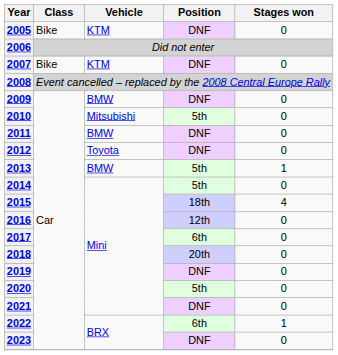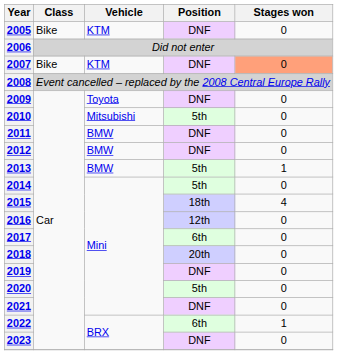 <table class="wikitable">
 <tr>
 <th>Year</th>
 <th>Class</th>
 <th>Vehicle</th>
 <th>Position</th>
 <th>Stages won</th>
 </tr>
 <tr>
 <th><a href='#'>2005</a></th>
 <td>Bike</td>
 <td> <a href='#'>KTM</a></td>
 <td align="center" style="background:#EFCFFF;">DNF</td>
 <td align="center">0</td>
 </tr>
 <tr>
 <th><a href='#'>2006</a></th>
 <td colspan=4 align=center style="background:lightgrey;"><em>Did not enter</em></td>
 </tr>
 <tr>
 <th><a href='#'>2007</a></th>
 <td>Bike</td>
 <td> <a href='#'>KTM</a></td>
 <td align="center" style="background:#EFCFFF;">DNF</td>
-<td align="center">0</td>
+<td align="center" style="background: lightsalmon;">0</td>
 </tr>
 <tr>
 <th><a href='#'>2008</a></th>
 <td colspan=4 align=center style="background:lightgrey;"><em>Event cancelled – replaced by the <a href='#'>2008 Central Europe Rally</a></em></td>
 </tr>
 <tr>
 <th><a href='#'>2009</a></th>
 <td rowspan=15>Car</td>
-<td> <a href='#'>BMW</a></td>
+<td> <a href='#'>Toyota</a></td>
 <td align="center" style="background:#EFCFFF;">DNF</td>
 <td align="center">0</td>
 </tr>
 <tr>
 <th><a href='#'>2010</a></th>
 <td> <a href='#'>Mitsubishi</a></td>
 <td align="center" style="background:#DFFFDF;">5th</td>
 <td align="center">0</td>
 </tr>
 <tr>
 <th><a href='#'>2011</a></th>
 <td> <a href='#'>BMW</a></td>
 <td align="center" style="background:#EFCFFF;">DNF</td>
 <td align="center">0</td>
 </tr>
 <tr>
 <th><a href='#'>2012</a></th>
-<td> <a href='#'>Toyota</a></td>
+<td> <a href='#'>BMW</a></td>
 <td align="center" style="background:#EFCFFF;">DNF</td>
 <td align="center">0</td>
 </tr>
 <tr>
 <th><a href='#'>2013</a></th>
 <td> <a href='#'>BMW</a></td>
 <td align="center" style="background:#DFFFDF;">5th</td>
 <td align="center">1</td>
 </tr>
 <tr>
 <th><a href='#'>2014</a></th>
 <td rowspan=8> <a href='#'>Mini</a></td>
 <td align="center" style="background:#DFFFDF;">5th</td>
 <td align="center">0</td>
 </tr>
 <tr>
 <th><a href='#'>2015</a></th>
 <td align="center" style="background:#CFCFFF;">18th</td>
 <td align="center">4</td>
 </tr>
 <tr>
 <th><a href='#'>2016</a></th>
 <td align="center" style="background:#CFCFFF;">12th</td>
 <td align="center">0</td>
 </tr>
 <tr>
 <th><a href='#'>2017</a></th>
 <td align="center" style="background:#DFFFDF;">6th</td>
 <td align="center">0</td>
 </tr>
 <tr>
 <th><a href='#'>2018</a></th>
 <td align="center" style="background:#CFCFFF;">20th</td>
 <td align="center">0</td>
 </tr>
 <tr>
 <th><a href='#'>2019</a></th>
 <td align="center" style="background:#EFCFFF;">DNF</td>
 <td align="center">0</td>
 </tr>
 <tr>
 <th><a href='#'>2020</a></th>
 <td align="center" style="background:#DFFFDF;">5th</td>
 <td align="center">0</td>
 </tr>
 <tr>
 <th><a href='#'>2021</a></th>
 <td align="center" style="background:#EFCFFF;">DNF</td>
 <td align="center">0</td>
 </tr>
 <tr>
 <th><a href='#'>2022</a></th>
 <td rowspan=2> <a href='#'>BRX</a></td>
 <td align="center" style="background:#DFFFDF;">6th</td>
 <td align="center">1</td>
 </tr>
 <tr>
 <th><a href='#'>2023</a></th>
 <td align="center" style="background:#EFCFFF;">DNF</td>
 <td align="center">0</td>
 </tr>
 <tr>
 </tr>
 </table>
